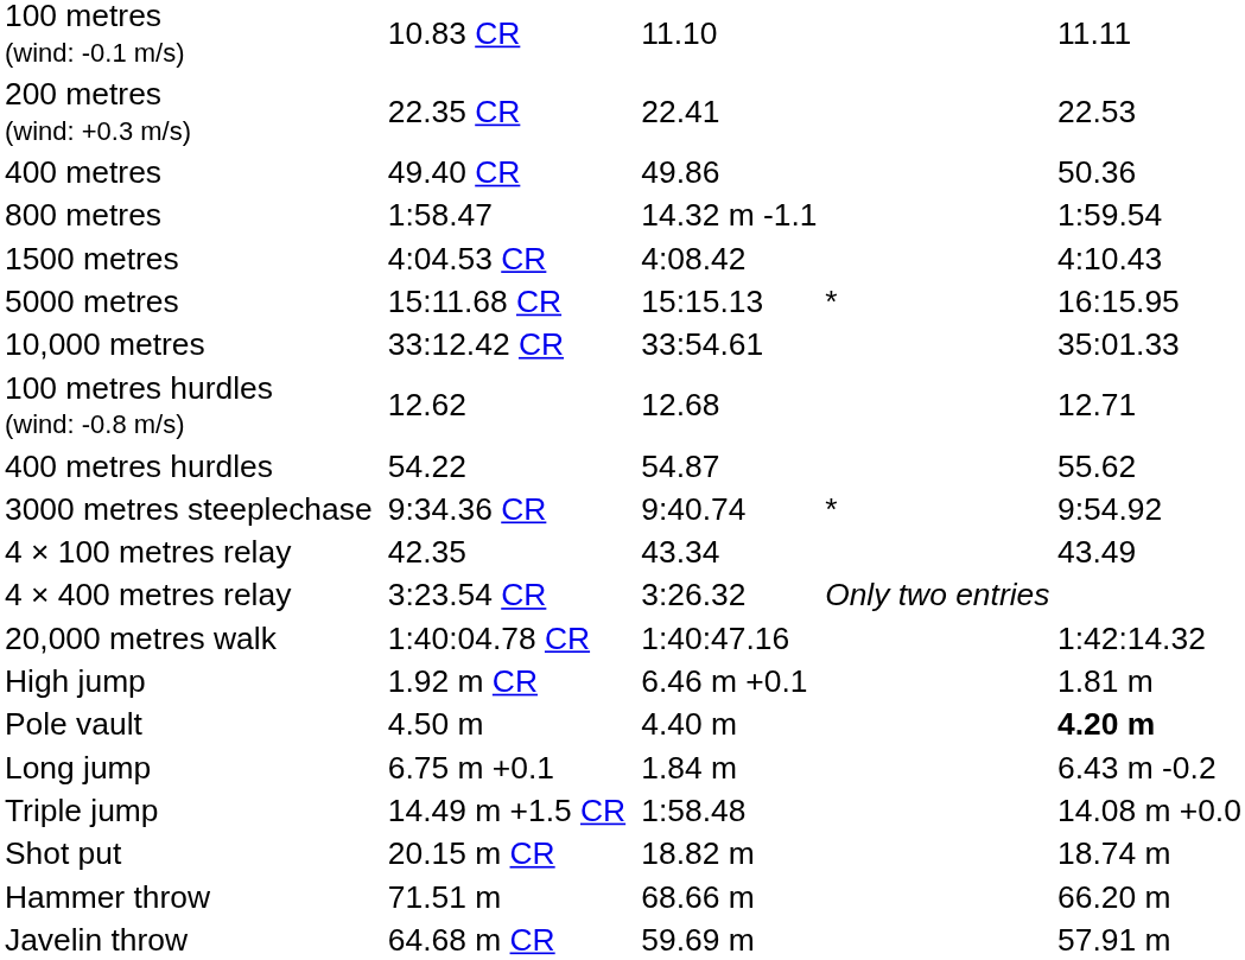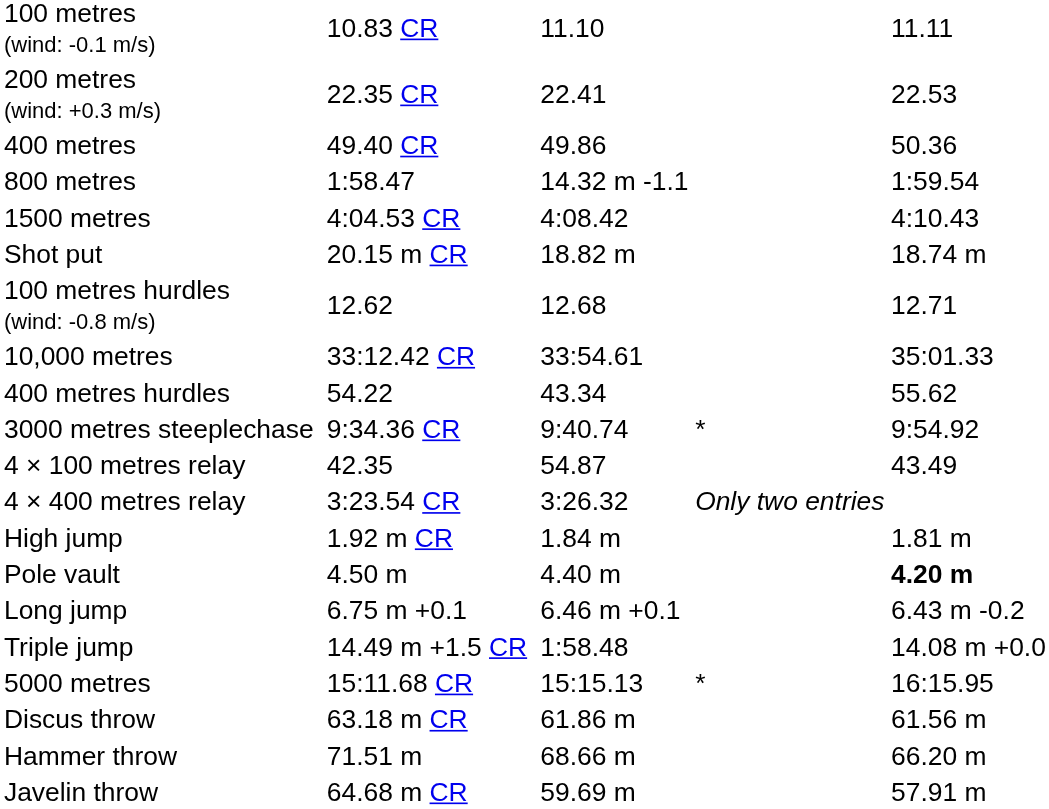 <table>
 <tr>
 <td>100 metres<br><small>(wind: -0.1 m/s)</small></td>
 <td></td>
 <td>10.83 <a href='#'>CR</a></td>
 <td></td>
 <td>11.10</td>
 <td></td>
 <td>11.11</td>
 </tr>
 <tr>
 <td>200 metres<br><small>(wind: +0.3 m/s)</small></td>
 <td></td>
 <td>22.35 <a href='#'>CR</a></td>
 <td></td>
 <td>22.41</td>
 <td></td>
 <td>22.53</td>
 </tr>
 <tr>
 <td>400 metres</td>
 <td></td>
 <td>49.40 <a href='#'>CR</a></td>
 <td></td>
 <td>49.86</td>
 <td></td>
 <td>50.36</td>
 </tr>
 <tr>
 <td>800 metres</td>
 <td></td>
 <td>1:58.47</td>
 <td></td>
 <td>14.32 m -1.1</td>
 <td></td>
 <td>1:59.54</td>
 </tr>
 <tr>
 <td>1500 metres</td>
 <td></td>
 <td>4:04.53 <a href='#'>CR</a></td>
 <td></td>
 <td>4:08.42</td>
 <td></td>
 <td>4:10.43</td>
 </tr>
 <tr>
-<td>5000 metres</td>
+<td>Shot put</td>
 <td></td>
-<td>15:11.68 <a href='#'>CR</a></td>
+<td>20.15 m <a href='#'>CR</a></td>
 <td></td>
-<td>15:15.13</td>
-<td>*</td>
-<td>16:15.95</td>
+<td>18.82 m</td>
+<td></td>
+<td>18.74 m</td>
+</tr>
+<tr>
+<td>100 metres hurdles<br><small>(wind: -0.8 m/s)</small></td>
+<td></td>
+<td>12.62</td>
+<td></td>
+<td>12.68</td>
+<td></td>
+<td>12.71</td>
 </tr>
 <tr>
 <td>10,000 metres</td>
 <td></td>
 <td>33:12.42 <a href='#'>CR</a></td>
 <td></td>
 <td>33:54.61</td>
 <td></td>
 <td>35:01.33</td>
 </tr>
 <tr>
-<td>100 metres hurdles<br><small>(wind: -0.8 m/s)</small></td>
-<td></td>
-<td>12.62</td>
-<td></td>
-<td>12.68</td>
-<td></td>
-<td>12.71</td>
-</tr>
-<tr>
 <td>400 metres hurdles</td>
 <td></td>
 <td>54.22</td>
 <td></td>
-<td>54.87</td>
+<td>43.34</td>
 <td></td>
 <td>55.62</td>
 </tr>
 <tr>
 <td>3000 metres steeplechase</td>
 <td></td>
 <td>9:34.36 <a href='#'>CR</a></td>
 <td></td>
 <td>9:40.74</td>
 <td>*</td>
 <td>9:54.92</td>
 </tr>
 <tr>
 <td>4 × 100 metres relay</td>
 <td></td>
 <td>42.35</td>
 <td></td>
-<td>43.34</td>
+<td>54.87</td>
 <td></td>
 <td>43.49</td>
 </tr>
 <tr>
 <td>4 × 400 metres relay</td>
 <td></td>
 <td>3:23.54 <a href='#'>CR</a></td>
 <td></td>
 <td>3:26.32</td>
 <td><em>Only two entries</em></td>
 <td></td>
 </tr>
 <tr>
-<td>20,000 metres walk</td>
-<td></td>
-<td>1:40:04.78 <a href='#'>CR</a></td>
-<td></td>
-<td>1:40:47.16</td>
-<td></td>
-<td>1:42:14.32</td>
-</tr>
-<tr>
 <td>High jump</td>
 <td></td>
 <td>1.92 m <a href='#'>CR</a></td>
 <td></td>
-<td>6.46 m +0.1</td>
+<td>1.84 m</td>
 <td></td>
 <td>1.81 m</td>
 </tr>
 <tr>
 <td>Pole vault</td>
 <td></td>
 <td>4.50 m</td>
 <td></td>
 <td>4.40 m</td>
 <td></td>
 <td><strong>4.20 m</strong></td>
 </tr>
 <tr>
 <td>Long jump</td>
 <td></td>
 <td>6.75 m +0.1</td>
 <td></td>
-<td>1.84 m</td>
+<td>6.46 m +0.1</td>
 <td></td>
 <td>6.43 m -0.2</td>
 </tr>
 <tr>
 <td>Triple jump</td>
 <td></td>
 <td>14.49 m +1.5 <a href='#'>CR</a></td>
 <td></td>
 <td>1:58.48</td>
 <td></td>
 <td>14.08 m +0.0</td>
 </tr>
 <tr>
-<td>Shot put</td>
+<td>5000 metres</td>
 <td></td>
-<td>20.15 m <a href='#'>CR</a></td>
+<td>15:11.68 <a href='#'>CR</a></td>
 <td></td>
-<td>18.82 m</td>
+<td>15:15.13</td>
+<td>*</td>
+<td>16:15.95</td>
+</tr>
+<tr>
+<td>Discus throw</td>
 <td></td>
-<td>18.74 m</td>
+<td>63.18 m <a href='#'>CR</a></td>
+<td></td>
+<td>61.86 m</td>
+<td></td>
+<td>61.56 m</td>
 </tr>
 <tr>
 <td>Hammer throw</td>
 <td></td>
 <td>71.51 m</td>
 <td></td>
 <td>68.66 m</td>
 <td></td>
 <td>66.20 m</td>
 </tr>
 <tr>
 <td>Javelin throw</td>
 <td></td>
 <td>64.68 m <a href='#'>CR</a></td>
 <td></td>
 <td>59.69 m</td>
 <td></td>
 <td>57.91 m</td>
 </tr>
 </table>
